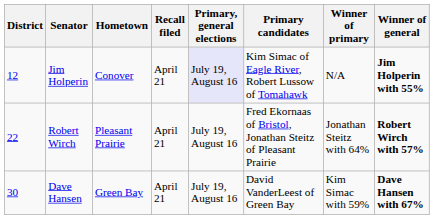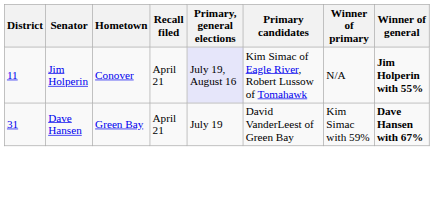 <table class="wikitable sortable">
 <tr>
 <th>District</th>
 <th>Senator</th>
 <th>Hometown</th>
 <th>Recall filed</th>
 <th>Primary, general elections</th>
 <th>Primary candidates</th>
 <th>Winner of primary</th>
 <th>Winner of general</th>
 </tr>
 <tr>
-<td><a href='#'>12</a></td>
+<td><a href='#'>11</a></td>
 <td><a href='#'>Jim Holperin</a></td>
 <td><a href='#'>Conover</a></td>
 <td>April 21</td>
 <td style="background: lavender;">July 19, August 16</td>
 <td>Kim Simac of <a href='#'>Eagle River</a>, Robert Lussow of <a href='#'>Tomahawk</a></td>
 <td>N/A</td>
 <td><strong>Jim Holperin with 55%</strong></td>
 </tr>
 <tr>
-<td><a href='#'>22</a></td>
-<td><a href='#'>Robert Wirch</a></td>
-<td><a href='#'>Pleasant Prairie</a></td>
-<td>April 21</td>
-<td>July 19, August 16</td>
-<td>Fred Ekornaas of <a href='#'>Bristol</a>, Jonathan Steitz of Pleasant Prairie</td>
-<td>Jonathan Steitz with 64%</td>
-<td><strong>Robert Wirch with 57%</strong></td>
-</tr>
-<tr>
-<td><a href='#'>30</a></td>
+<td><a href='#'>31</a></td>
 <td><a href='#'>Dave Hansen</a></td>
 <td><a href='#'>Green Bay</a></td>
 <td>April 21</td>
-<td>July 19, August 16</td>
+<td>July 19</td>
 <td>David VanderLeest of Green Bay</td>
 <td>Kim Simac with 59%</td>
 <td><strong>Dave Hansen with 67%</strong></td>
 </tr>
 </table>
